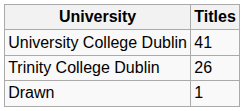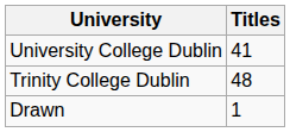 <table class="wikitable">
 <tr>
 <th>University</th>
 <th>Titles</th>
 </tr>
 <tr>
 <td>University College Dublin</td>
 <td>41</td>
 </tr>
 <tr>
 <td>Trinity College Dublin</td>
-<td>26</td>
+<td>48</td>
 </tr>
 <tr>
 <td>Drawn</td>
 <td>1</td>
 </tr>
 </table>
